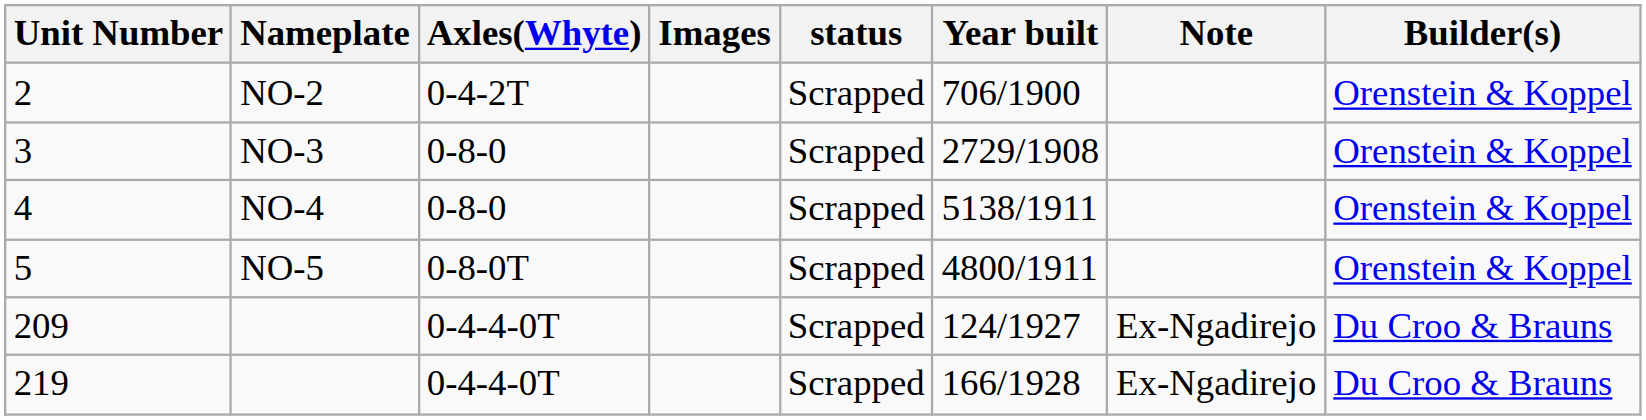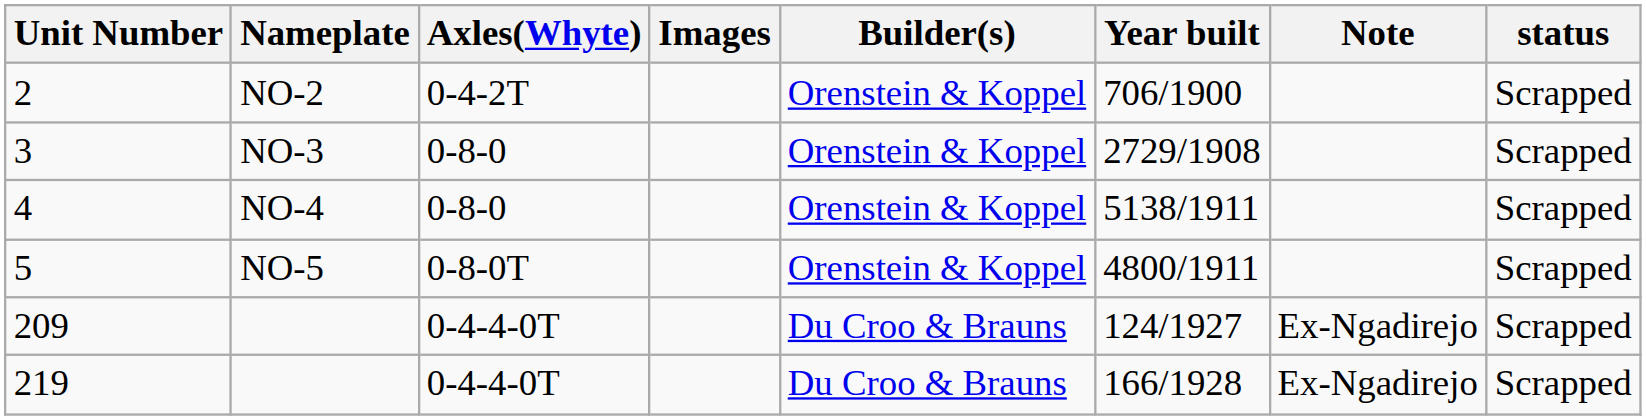 <table class="wikitable">
 <tr>
 <th>Unit Number</th>
 <th>Nameplate</th>
 <th>Axles(<a href='#'>Whyte</a>)</th>
 <th>Images</th>
-<th>status</th>
+<th>Builder(s)</th>
 <th>Year built</th>
 <th>Note</th>
-<th>Builder(s)</th>
+<th>status</th>
 </tr>
 <tr>
 <td>2</td>
 <td>NO-2</td>
 <td>0-4-2T</td>
 <td></td>
-<td>Scrapped</td>
+<td> <a href='#'>Orenstein & Koppel</a></td>
 <td>706/1900</td>
 <td></td>
-<td> <a href='#'>Orenstein & Koppel</a></td>
+<td>Scrapped</td>
 </tr>
 <tr>
 <td>3</td>
 <td>NO-3</td>
 <td>0-8-0</td>
 <td></td>
-<td>Scrapped</td>
+<td> <a href='#'>Orenstein & Koppel</a></td>
 <td>2729/1908</td>
 <td></td>
-<td> <a href='#'>Orenstein & Koppel</a></td>
+<td>Scrapped</td>
 </tr>
 <tr>
 <td>4</td>
 <td>NO-4</td>
 <td>0-8-0</td>
 <td></td>
-<td>Scrapped</td>
+<td> <a href='#'>Orenstein & Koppel</a></td>
 <td>5138/1911</td>
 <td></td>
-<td> <a href='#'>Orenstein & Koppel</a></td>
+<td>Scrapped</td>
 </tr>
 <tr>
 <td>5</td>
 <td>NO-5</td>
 <td>0-8-0T</td>
 <td></td>
-<td>Scrapped</td>
+<td> <a href='#'>Orenstein & Koppel</a></td>
 <td>4800/1911</td>
 <td></td>
-<td> <a href='#'>Orenstein & Koppel</a></td>
+<td>Scrapped</td>
 </tr>
 <tr>
 <td>209</td>
 <td></td>
 <td>0-4-4-0T</td>
 <td></td>
-<td>Scrapped</td>
+<td> <a href='#'>Du Croo & Brauns</a></td>
 <td>124/1927</td>
 <td>Ex-Ngadirejo</td>
-<td> <a href='#'>Du Croo & Brauns</a></td>
+<td>Scrapped</td>
 </tr>
 <tr>
 <td>219</td>
 <td></td>
 <td>0-4-4-0T</td>
 <td></td>
-<td>Scrapped</td>
+<td> <a href='#'>Du Croo & Brauns</a></td>
 <td>166/1928</td>
 <td>Ex-Ngadirejo</td>
-<td> <a href='#'>Du Croo & Brauns</a></td>
+<td>Scrapped</td>
 </tr>
 </table>
